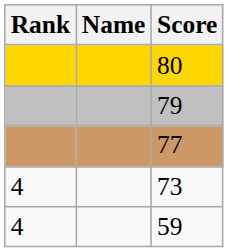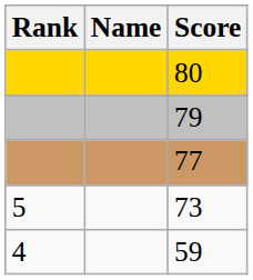 <table class="wikitable">
 <tr>
 <th>Rank</th>
 <th>Name</th>
 <th>Score</th>
 </tr>
 <tr style="background:gold;">
 <td></td>
 <td></td>
 <td>80</td>
 </tr>
 <tr style="background:silver;">
 <td></td>
 <td></td>
 <td>79</td>
 </tr>
 <tr style="background:#CC9966;">
 <td></td>
 <td></td>
 <td>77</td>
 </tr>
 <tr>
-<td>4</td>
+<td>5</td>
 <td></td>
 <td>73</td>
 </tr>
 <tr>
 <td>4</td>
 <td></td>
 <td>59</td>
 </tr>
 </table>
